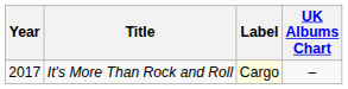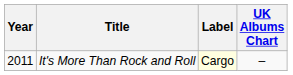 <table class="wikitable">
 <tr>
 <th>Year</th>
 <th>Title</th>
 <th>Label</th>
 <th style="text-align:center; width:40px;"><a href='#'>UK Albums Chart</a></th>
 </tr>
 <tr>
-<td style="text-align:left;">2017</td>
+<td style="text-align:left;">2011</td>
 <td style="text-align:left;"><em>It's More Than Rock and Roll</em></td>
 <td style="background: lightyellow; text-align:left;">Cargo</td>
 <td style="text-align:center;">–</td>
 </tr>
 </table>
